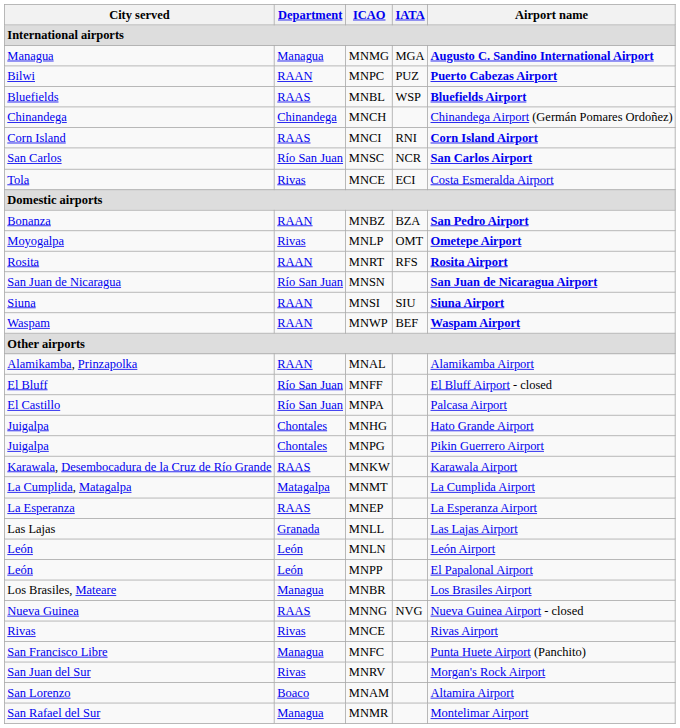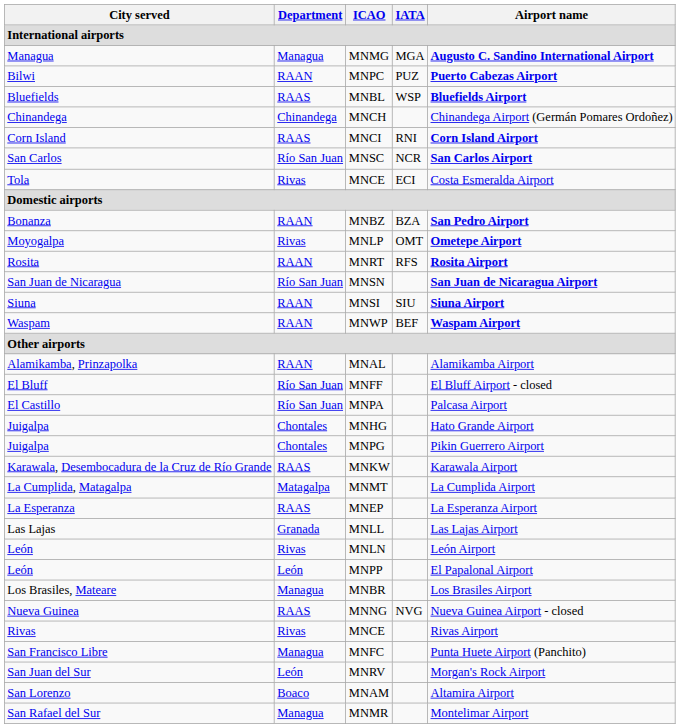 <table class="wikitable sortable" style="font-size:95%;">
 <tr valign="baseline">
 <th>City served</th>
 <th><a href='#'>Department</a></th>
 <th><a href='#'>ICAO</a></th>
 <th><a href='#'>IATA</a></th>
 <th>Airport name</th>
 </tr>
 <tr class="sortbottom" style="font-weight:bold; background:#DDDDDD;">
 <td colspan="5">International airports</td>
 </tr>
 <tr valign="top">
 <td><a href='#'>Managua</a></td>
 <td><a href='#'>Managua</a></td>
 <td>MNMG</td>
 <td>MGA</td>
 <td><strong><a href='#'>Augusto C. Sandino International Airport</a></strong></td>
 </tr>
 <tr valign="top">
 <td><a href='#'>Bilwi</a></td>
 <td><a href='#'>RAAN</a></td>
 <td>MNPC</td>
 <td>PUZ</td>
 <td><strong><a href='#'>Puerto Cabezas Airport</a></strong></td>
 </tr>
 <tr valign="top">
 <td><a href='#'>Bluefields</a></td>
 <td><a href='#'>RAAS</a></td>
 <td>MNBL</td>
 <td>WSP</td>
 <td><strong><a href='#'>Bluefields Airport</a></strong></td>
 </tr>
 <tr valign="top">
 <td><a href='#'>Chinandega</a></td>
 <td><a href='#'>Chinandega</a></td>
 <td>MNCH</td>
 <td></td>
 <td><a href='#'>Chinandega Airport</a> (Germán Pomares Ordoñez)</td>
 </tr>
 <tr valign="top">
 <td><a href='#'>Corn Island</a></td>
 <td><a href='#'>RAAS</a></td>
 <td>MNCI</td>
 <td>RNI</td>
 <td><strong><a href='#'>Corn Island Airport</a></strong></td>
 </tr>
 <tr valign="top">
 <td><a href='#'>San Carlos</a></td>
 <td><a href='#'>Río San Juan</a></td>
 <td>MNSC</td>
 <td>NCR</td>
 <td><strong><a href='#'>San Carlos Airport</a></strong></td>
 </tr>
 <tr valign="top">
 <td><a href='#'>Tola</a></td>
 <td><a href='#'>Rivas</a></td>
 <td>MNCE</td>
 <td>ECI</td>
 <td><a href='#'>Costa Esmeralda Airport</a></td>
 </tr>
 <tr class="sortbottom" style="font-weight:bold; background:#DDDDDD;">
 <td colspan="5">Domestic airports</td>
 </tr>
 <tr valign="top">
 <td><a href='#'>Bonanza</a></td>
 <td><a href='#'>RAAN</a></td>
 <td>MNBZ</td>
 <td>BZA</td>
 <td><strong><a href='#'>San Pedro Airport</a></strong></td>
 </tr>
 <tr valign="top">
 <td><a href='#'>Moyogalpa</a></td>
 <td><a href='#'>Rivas</a></td>
 <td>MNLP</td>
 <td>OMT</td>
 <td><strong><a href='#'>Ometepe Airport</a></strong></td>
 </tr>
 <tr valign="top">
 <td><a href='#'>Rosita</a></td>
 <td><a href='#'>RAAN</a></td>
 <td>MNRT</td>
 <td>RFS</td>
 <td><strong><a href='#'>Rosita Airport</a></strong></td>
 </tr>
 <tr valign="top">
 <td><a href='#'>San Juan de Nicaragua</a></td>
 <td><a href='#'>Río San Juan</a></td>
 <td>MNSN</td>
 <td></td>
 <td><strong><a href='#'>San Juan de Nicaragua Airport</a></strong></td>
 </tr>
 <tr valign="top">
 <td><a href='#'>Siuna</a></td>
 <td><a href='#'>RAAN</a></td>
 <td>MNSI</td>
 <td>SIU</td>
 <td><strong><a href='#'>Siuna Airport</a></strong></td>
 </tr>
 <tr valign="top">
 <td><a href='#'>Waspam</a></td>
 <td><a href='#'>RAAN</a></td>
 <td>MNWP</td>
 <td>BEF</td>
 <td><strong><a href='#'>Waspam Airport</a></strong></td>
 </tr>
 <tr class="sortbottom" style="font-weight:bold; background:#DDDDDD;">
 <td colspan="5">Other airports</td>
 </tr>
 <tr valign="top">
 <td><a href='#'>Alamikamba</a>, <a href='#'>Prinzapolka</a></td>
 <td><a href='#'>RAAN</a></td>
 <td>MNAL</td>
 <td></td>
 <td><a href='#'>Alamikamba Airport</a></td>
 </tr>
 <tr valign="top">
 <td><a href='#'>El Bluff</a></td>
 <td><a href='#'>Río San Juan</a></td>
 <td>MNFF</td>
 <td></td>
 <td><a href='#'>El Bluff Airport</a> - closed</td>
 </tr>
 <tr valign="top">
 <td><a href='#'>El Castillo</a></td>
 <td><a href='#'>Río San Juan</a></td>
 <td>MNPA</td>
 <td></td>
 <td><a href='#'>Palcasa Airport</a></td>
 </tr>
 <tr valign="top">
 <td><a href='#'>Juigalpa</a></td>
 <td><a href='#'>Chontales</a></td>
 <td>MNHG</td>
 <td></td>
 <td><a href='#'>Hato Grande Airport</a></td>
 </tr>
 <tr valign="top">
 <td><a href='#'>Juigalpa</a></td>
 <td><a href='#'>Chontales</a></td>
 <td>MNPG</td>
 <td></td>
 <td><a href='#'>Pikin Guerrero Airport</a></td>
 </tr>
 <tr valign="top">
 <td><a href='#'>Karawala</a>, <a href='#'>Desembocadura de la Cruz de Río Grande</a></td>
 <td><a href='#'>RAAS</a></td>
 <td>MNKW</td>
 <td></td>
 <td><a href='#'>Karawala Airport</a></td>
 </tr>
 <tr valign="top">
 <td><a href='#'>La Cumplida</a>, <a href='#'>Matagalpa</a></td>
 <td><a href='#'>Matagalpa</a></td>
 <td>MNMT</td>
 <td></td>
 <td><a href='#'>La Cumplida Airport</a></td>
 </tr>
 <tr valign="top">
 <td><a href='#'>La Esperanza</a></td>
 <td><a href='#'>RAAS</a></td>
 <td>MNEP</td>
 <td></td>
 <td><a href='#'>La Esperanza Airport</a></td>
 </tr>
 <tr valign="top">
 <td>Las Lajas</td>
 <td><a href='#'>Granada</a></td>
 <td>MNLL</td>
 <td></td>
 <td><a href='#'>Las Lajas Airport</a></td>
 </tr>
 <tr valign="top">
 <td><a href='#'>León</a></td>
-<td><a href='#'>León</a></td>
+<td><a href='#'>Rivas</a></td>
 <td>MNLN</td>
 <td></td>
 <td><a href='#'>León Airport</a></td>
 </tr>
 <tr valign="top">
 <td><a href='#'>León</a></td>
 <td><a href='#'>León</a></td>
 <td>MNPP</td>
 <td></td>
 <td><a href='#'>El Papalonal Airport</a></td>
 </tr>
 <tr valign="top">
 <td>Los Brasiles, <a href='#'>Mateare</a></td>
 <td><a href='#'>Managua</a></td>
 <td>MNBR</td>
 <td></td>
 <td><a href='#'>Los Brasiles Airport</a></td>
 </tr>
 <tr valign="top">
 <td><a href='#'>Nueva Guinea</a></td>
 <td><a href='#'>RAAS</a></td>
 <td>MNNG</td>
 <td>NVG</td>
 <td><a href='#'>Nueva Guinea Airport</a> - closed</td>
 </tr>
 <tr valign="top">
 <td><a href='#'>Rivas</a></td>
 <td><a href='#'>Rivas</a></td>
 <td>MNCE</td>
 <td></td>
 <td><a href='#'>Rivas Airport</a></td>
 </tr>
 <tr valign="top">
 <td><a href='#'>San Francisco Libre</a></td>
 <td><a href='#'>Managua</a></td>
 <td>MNFC</td>
 <td></td>
 <td><a href='#'>Punta Huete Airport</a> (Panchito)</td>
 </tr>
 <tr valign="top">
 <td><a href='#'>San Juan del Sur</a></td>
-<td><a href='#'>Rivas</a></td>
+<td><a href='#'>León</a></td>
 <td>MNRV</td>
 <td></td>
 <td><a href='#'>Morgan's Rock Airport</a></td>
 </tr>
 <tr valign="top">
 <td><a href='#'>San Lorenzo</a></td>
 <td><a href='#'>Boaco</a></td>
 <td>MNAM</td>
 <td></td>
 <td><a href='#'>Altamira Airport</a></td>
 </tr>
 <tr valign="top">
 <td><a href='#'>San Rafael del Sur</a></td>
 <td><a href='#'>Managua</a></td>
 <td>MNMR</td>
 <td></td>
 <td><a href='#'>Montelimar Airport</a></td>
 </tr>
 </table>
